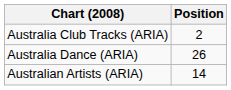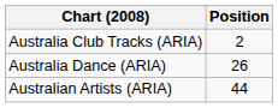 <table class="wikitable sortable">
 <tr>
 <th scope="col">Chart (2008)</th>
 <th scope="col">Position</th>
 </tr>
 <tr>
 <td>Australia Club Tracks (ARIA)</td>
 <td align="center">2</td>
 </tr>
 <tr>
 <td>Australia Dance (ARIA)</td>
 <td align="center">26</td>
 </tr>
 <tr>
 <td>Australian Artists (ARIA)</td>
-<td align="center">14</td>
+<td align="center">44</td>
 </tr>
 </table>
